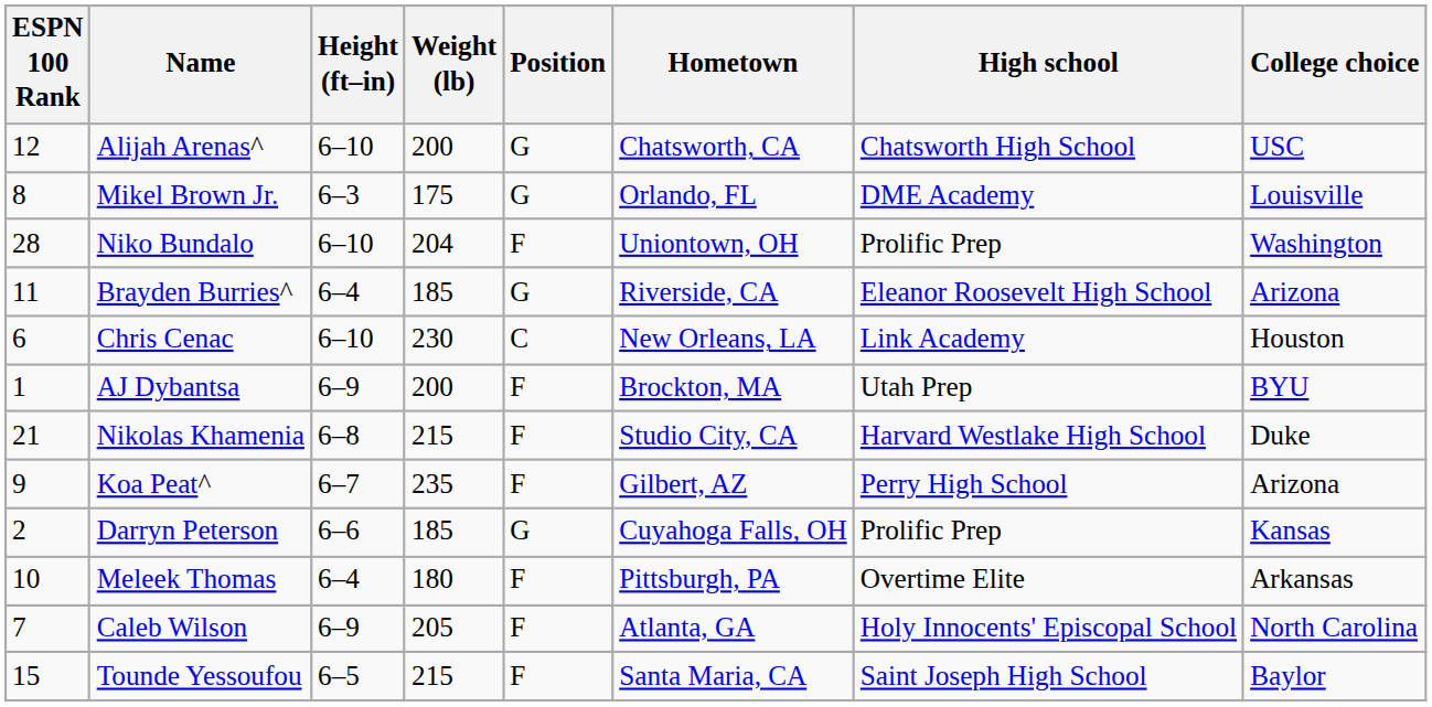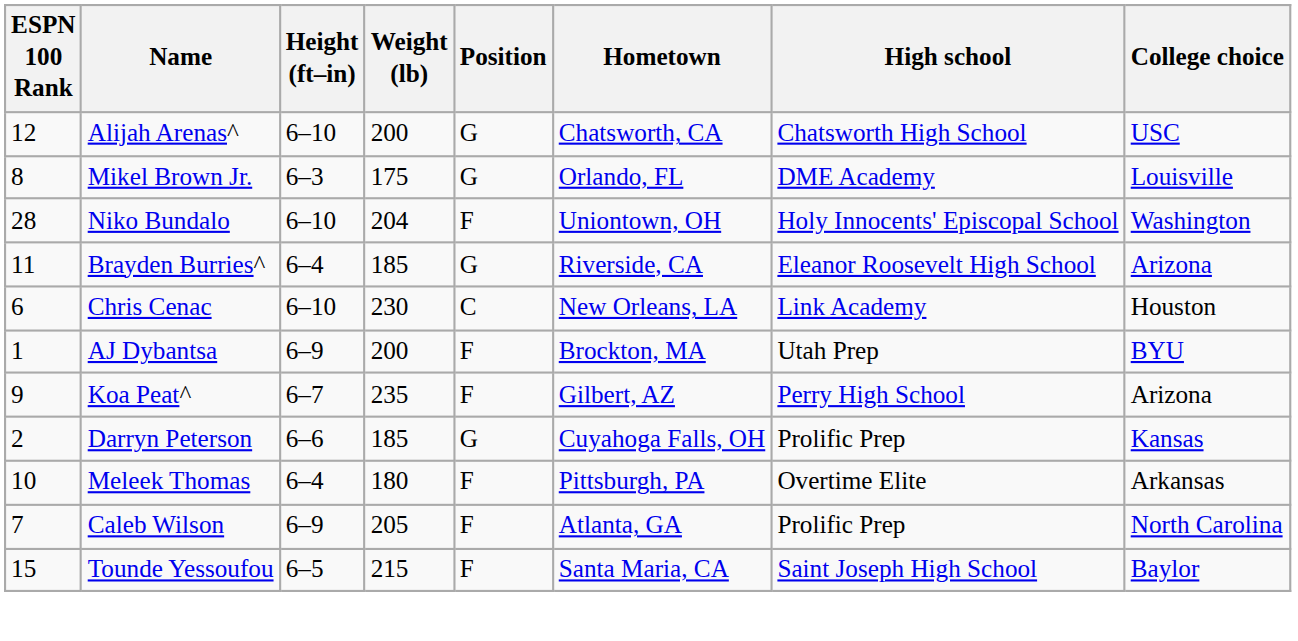 <table class="wikitable sortable" style="font-size: 75%" style="width: 75%">
 <tr>
 <th>ESPN<br> 100 <br> Rank</th>
 <th>Name</th>
 <th>Height<br>(ft–in)</th>
 <th>Weight<br>(lb)</th>
 <th>Position</th>
 <th>Hometown</th>
 <th>High school</th>
 <th>College choice</th>
 </tr>
 <tr>
 <td>12</td>
 <td><a href='#'>Alijah Arenas</a>^</td>
 <td>6–10</td>
 <td>200</td>
 <td>G</td>
 <td><a href='#'>Chatsworth, CA</a></td>
 <td><a href='#'>Chatsworth High School</a></td>
 <td><a href='#'>USC</a></td>
 </tr>
 <tr>
 <td>8</td>
 <td><a href='#'>Mikel Brown Jr.</a></td>
 <td>6–3</td>
 <td>175</td>
 <td>G</td>
 <td><a href='#'>Orlando, FL</a></td>
 <td><a href='#'>DME Academy</a></td>
 <td><a href='#'>Louisville</a></td>
 </tr>
 <tr>
 <td>28</td>
 <td><a href='#'>Niko Bundalo</a></td>
 <td>6–10</td>
 <td>204</td>
 <td>F</td>
 <td><a href='#'>Uniontown, OH</a></td>
-<td>Prolific Prep</td>
+<td><a href='#'>Holy Innocents' Episcopal School</a></td>
 <td><a href='#'>Washington</a></td>
 </tr>
 <tr>
 <td>11</td>
 <td><a href='#'>Brayden Burries</a>^</td>
 <td>6–4</td>
 <td>185</td>
 <td>G</td>
 <td><a href='#'>Riverside, CA</a></td>
 <td><a href='#'>Eleanor Roosevelt High School</a></td>
 <td><a href='#'>Arizona</a></td>
 </tr>
 <tr>
 <td>6</td>
 <td><a href='#'>Chris Cenac</a></td>
 <td>6–10</td>
 <td>230</td>
 <td>C</td>
 <td><a href='#'>New Orleans, LA</a></td>
 <td><a href='#'>Link Academy</a></td>
 <td>Houston</td>
 </tr>
 <tr>
 <td>1</td>
 <td><a href='#'>AJ Dybantsa</a></td>
 <td>6–9</td>
 <td>200</td>
 <td>F</td>
 <td><a href='#'>Brockton, MA</a></td>
 <td>Utah Prep</td>
 <td><a href='#'>BYU</a></td>
-</tr>
-<tr>
-<td>21</td>
-<td><a href='#'>Nikolas Khamenia</a></td>
-<td>6–8</td>
-<td>215</td>
-<td>F</td>
-<td><a href='#'>Studio City, CA</a></td>
-<td><a href='#'>Harvard Westlake High School</a></td>
-<td>Duke</td>
 </tr>
 <tr>
 <td>9</td>
 <td><a href='#'>Koa Peat</a>^</td>
 <td>6–7</td>
 <td>235</td>
 <td>F</td>
 <td><a href='#'>Gilbert, AZ</a></td>
 <td><a href='#'>Perry High School</a></td>
 <td>Arizona</td>
 </tr>
 <tr>
 <td>2</td>
 <td><a href='#'>Darryn Peterson</a></td>
 <td>6–6</td>
 <td>185</td>
 <td>G</td>
 <td><a href='#'>Cuyahoga Falls, OH</a></td>
 <td>Prolific Prep</td>
 <td><a href='#'>Kansas</a></td>
 </tr>
 <tr>
 <td>10</td>
 <td><a href='#'>Meleek Thomas</a></td>
 <td>6–4</td>
 <td>180</td>
 <td>F</td>
 <td><a href='#'>Pittsburgh, PA</a></td>
 <td>Overtime Elite</td>
 <td>Arkansas</td>
 </tr>
 <tr>
 <td>7</td>
 <td><a href='#'>Caleb Wilson</a></td>
 <td>6–9</td>
 <td>205</td>
 <td>F</td>
 <td><a href='#'>Atlanta, GA</a></td>
-<td><a href='#'>Holy Innocents' Episcopal School</a></td>
+<td>Prolific Prep</td>
 <td><a href='#'>North Carolina</a></td>
 </tr>
 <tr>
 <td>15</td>
 <td><a href='#'>Tounde Yessoufou</a></td>
 <td>6–5</td>
 <td>215</td>
 <td>F</td>
 <td><a href='#'>Santa Maria, CA</a></td>
 <td><a href='#'>Saint Joseph High School</a></td>
 <td><a href='#'>Baylor</a></td>
 </tr>
 </table>
